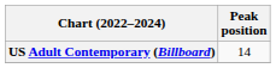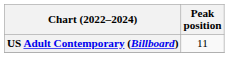 <table class="wikitable sortable plainrowheaders" style="text-align:center">
 <tr>
 <th scope="col">Chart (2022–2024)</th>
 <th scope="col">Peak<br>position</th>
 </tr>
 <tr>
 <th scope="row">US <a href='#'>Adult Contemporary</a> (<em><a href='#'>Billboard</a></em>)</th>
-<td>14</td>
+<td>11</td>
 </tr>
 <tr>
 </tr>
 </table>
